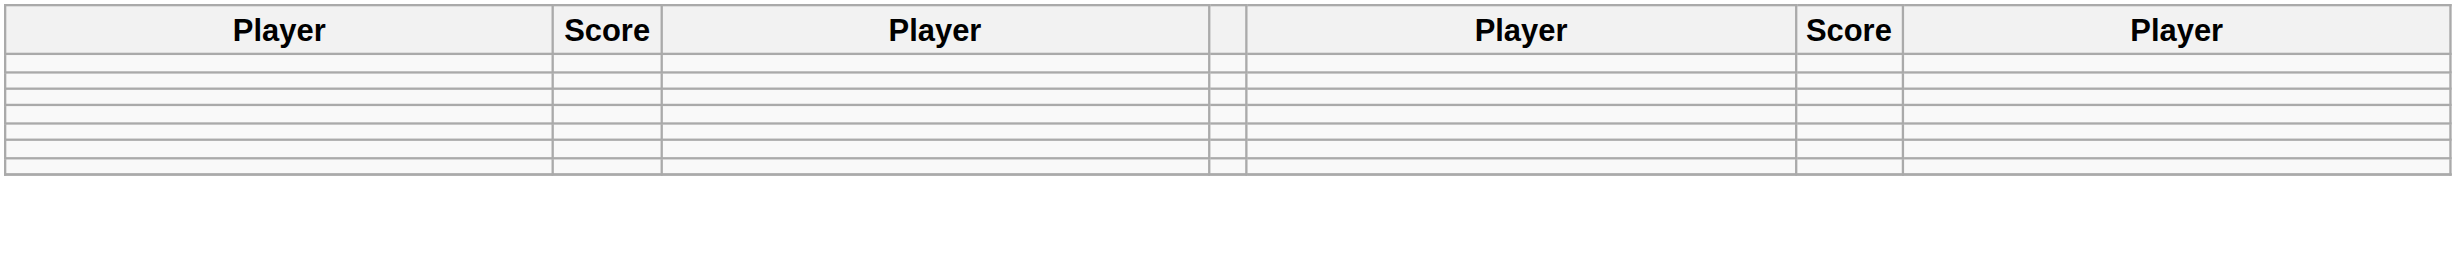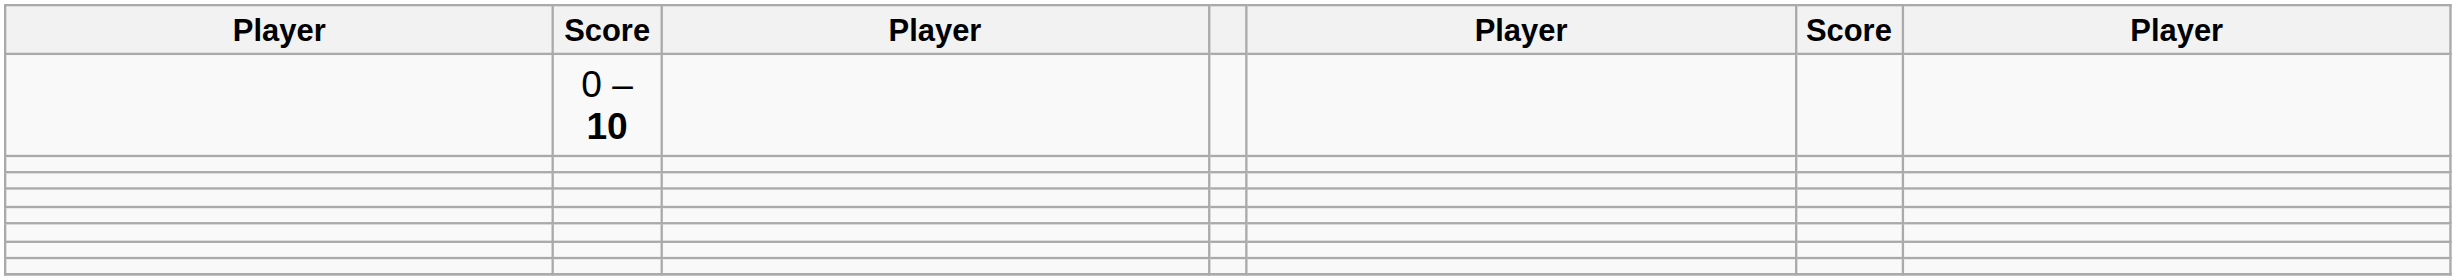 <table class="wikitable">
 <tr style="font-size:10pt;font-weight:bold">
 <th width=230>Player</th>
 <th width=40>Score</th>
 <th width=230>Player</th>
 <th width=10></th>
 <th width=230>Player</th>
 <th width=40>Score</th>
 <th width=230>Player</th>
+</tr>
+<tr>
+<td></td>
+<td align=center>0 – <strong>10</strong></td>
+<td></td>
+<td></td>
+<td></td>
+<td align=center></td>
+<td></td>
 </tr>
 <tr>
 <td></td>
 <td align=center></td>
 <td></td>
 <td></td>
 <td></td>
 <td align=center></td>
 <td></td>
 </tr>
 <tr>
 <td></td>
 <td align=center></td>
 <td></td>
 <td></td>
 <td></td>
 <td align=center></td>
 <td></td>
 </tr>
 <tr>
 <td></td>
 <td align=center></td>
 <td></td>
 <td></td>
 <td></td>
 <td align=center></td>
 <td></td>
 </tr>
 <tr>
 <td></td>
 <td align=center></td>
 <td></td>
 <td></td>
 <td></td>
 <td align=center></td>
 <td></td>
 </tr>
 <tr>
 <td></td>
 <td align=center></td>
 <td></td>
 <td></td>
 <td></td>
 <td align=center></td>
 <td></td>
 </tr>
 <tr>
 <td></td>
 <td align=center></td>
 <td></td>
 <td></td>
 <td></td>
 <td align=center></td>
 <td></td>
 </tr>
 <tr>
 <td></td>
 <td align=center></td>
 <td></td>
 <td></td>
 <td></td>
 <td align=center></td>
 <td></td>
 </tr>
 <tr>
 </tr>
 </table>
